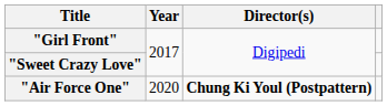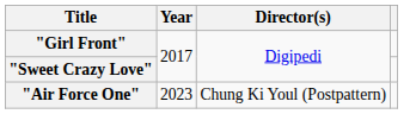 <table class="wikitable plainrowheaders" style="text-align:center">
 <tr>
 <th scope="col">Title</th>
 <th scope="col">Year</th>
 <th scope="col">Director(s)</th>
 <th scope="col"></th>
 </tr>
 <tr>
 <th scope="row">"Girl Front"</th>
 <td rowspan="2">2017</td>
 <td rowspan="2"><a href='#'>Digipedi</a></td>
 <td></td>
 </tr>
 <tr>
 <th scope="row">"Sweet Crazy Love"</th>
 <td></td>
 </tr>
 <tr>
 <th scope="row">"Air Force One"</th>
-<td>2020</td>
-<td><strong>Chung Ki Youl (Postpattern)</strong></td>
+<td>2023</td>
+<td>Chung Ki Youl (Postpattern)</td>
 <td></td>
 </tr>
 </table>
